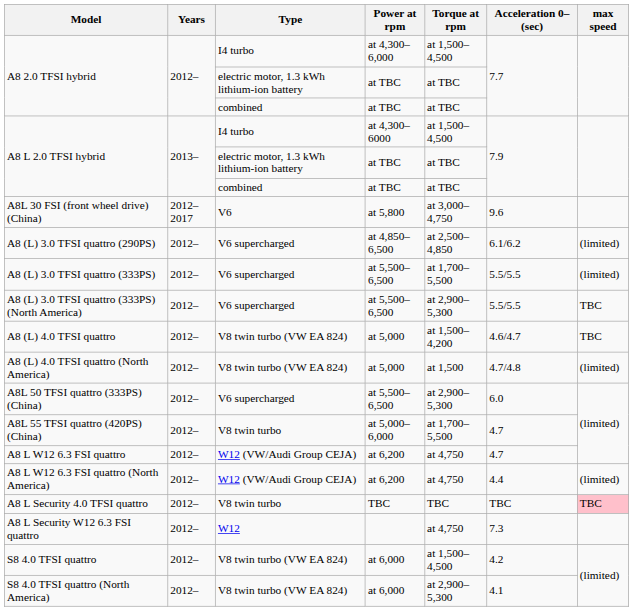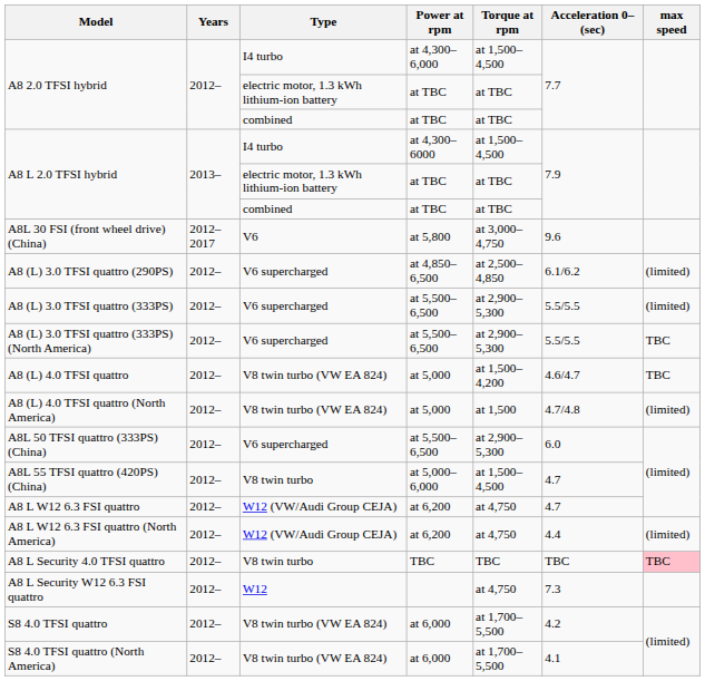 <table class="wikitable collapsible sticky-header" style="font-size:98%;">
 <tr>
 <th>Model</th>
 <th>Years</th>
 <th>Type</th>
 <th>Power at rpm</th>
 <th>Torque at rpm</th>
 <th>Acceleration 0– (sec)</th>
 <th>max speed</th>
 </tr>
 <tr>
 <td rowspan=3>A8 2.0 TFSI hybrid</td>
 <td rowspan=3>2012–</td>
 <td> I4 turbo</td>
 <td> at 4,300–6,000</td>
 <td> at 1,500–4,500</td>
 <td rowspan=3>7.7</td>
 <td rowspan=3></td>
 </tr>
 <tr>
 <td>electric motor, 1.3 kWh lithium-ion battery</td>
 <td> at TBC</td>
 <td> at TBC</td>
 </tr>
 <tr>
 <td>combined</td>
 <td> at TBC</td>
 <td> at TBC</td>
 </tr>
 <tr>
 <td rowspan=3>A8 L 2.0 TFSI hybrid</td>
 <td rowspan=3>2013–</td>
 <td> I4 turbo</td>
 <td> at 4,300–6000</td>
 <td> at 1,500–4,500</td>
 <td rowspan=3>7.9</td>
 <td rowspan=3></td>
 </tr>
 <tr>
 <td>electric motor, 1.3 kWh lithium-ion battery</td>
 <td> at TBC</td>
 <td> at TBC</td>
 </tr>
 <tr>
 <td>combined</td>
 <td> at TBC</td>
 <td> at TBC</td>
 </tr>
 <tr>
 <td>A8L 30 FSI (front wheel drive) (China)</td>
 <td>2012–2017</td>
 <td> V6</td>
 <td> at 5,800</td>
 <td> at 3,000–4,750</td>
 <td>9.6</td>
 <td></td>
 </tr>
 <tr>
 <td>A8 (L) 3.0 TFSI quattro (290PS)</td>
 <td>2012–</td>
 <td> V6 supercharged</td>
 <td> at 4,850–6,500</td>
 <td> at 2,500–4,850</td>
 <td>6.1/6.2</td>
 <td> (limited)</td>
 </tr>
 <tr>
 <td>A8 (L) 3.0 TFSI quattro (333PS)</td>
 <td>2012–</td>
 <td> V6 supercharged</td>
 <td> at 5,500–6,500</td>
-<td> at 1,700–5,500</td>
+<td> at 2,900–5,300</td>
 <td>5.5/5.5</td>
 <td> (limited)</td>
 </tr>
 <tr>
 <td>A8 (L) 3.0 TFSI quattro (333PS) (North America)</td>
 <td>2012–</td>
 <td> V6 supercharged</td>
 <td> at 5,500–6,500</td>
 <td> at 2,900–5,300</td>
 <td>5.5/5.5</td>
 <td>TBC</td>
 </tr>
 <tr>
 <td>A8 (L) 4.0 TFSI quattro</td>
 <td>2012–</td>
 <td> V8 twin turbo (VW EA 824)</td>
 <td> at 5,000</td>
 <td> at 1,500–4,200</td>
 <td>4.6/4.7</td>
 <td>TBC</td>
 </tr>
 <tr>
 <td>A8 (L) 4.0 TFSI quattro (North America)</td>
 <td>2012–</td>
 <td> V8 twin turbo (VW EA 824)</td>
 <td> at 5,000</td>
 <td> at 1,500</td>
 <td>4.7/4.8</td>
 <td> (limited)</td>
 </tr>
 <tr>
 <td>A8L 50 TFSI quattro (333PS) (China)</td>
 <td>2012–</td>
 <td> V6 supercharged</td>
 <td> at 5,500–6,500</td>
 <td> at 2,900–5,300</td>
 <td>6.0</td>
 <td rowspan="3"> (limited)</td>
 </tr>
 <tr>
 <td>A8L 55 TFSI quattro (420PS) (China)</td>
 <td>2012–</td>
 <td> V8 twin turbo</td>
 <td> at 5,000–6,000</td>
-<td> at 1,700–5,500</td>
+<td> at 1,500–4,500</td>
 <td>4.7</td>
 </tr>
 <tr>
 <td>A8 L W12 6.3 FSI quattro</td>
 <td>2012–</td>
 <td> <a href='#'>W12</a> (VW/Audi Group CEJA)</td>
 <td> at 6,200</td>
 <td> at 4,750</td>
 <td>4.7</td>
 </tr>
 <tr>
 <td>A8 L W12 6.3 FSI quattro (North America)</td>
 <td>2012–</td>
 <td> <a href='#'>W12</a> (VW/Audi Group CEJA)</td>
 <td> at 6,200</td>
 <td> at 4,750</td>
 <td>4.4</td>
 <td> (limited)</td>
 </tr>
 <tr>
 <td>A8 L Security 4.0 TFSI quattro</td>
 <td>2012–</td>
 <td> V8 twin turbo</td>
 <td>TBC</td>
 <td>TBC</td>
 <td>TBC</td>
 <td style="background: pink;">TBC</td>
 </tr>
 <tr>
 <td>A8 L Security W12 6.3 FSI quattro</td>
 <td>2012–</td>
 <td> <a href='#'>W12</a></td>
 <td></td>
 <td> at 4,750</td>
 <td>7.3</td>
 <td></td>
 </tr>
 <tr>
 <td>S8 4.0 TFSI quattro</td>
 <td>2012–</td>
 <td> V8 twin turbo (VW EA 824)</td>
 <td> at 6,000</td>
-<td> at 1,500–4,500</td>
+<td> at 1,700–5,500</td>
 <td>4.2</td>
 <td rowspan="2"> (limited)</td>
 </tr>
 <tr>
 <td>S8 4.0 TFSI quattro (North America)</td>
 <td>2012–</td>
 <td> V8 twin turbo (VW EA 824)</td>
 <td> at 6,000</td>
-<td> at 2,900–5,300</td>
+<td> at 1,700–5,500</td>
 <td>4.1</td>
 </tr>
 </table>
